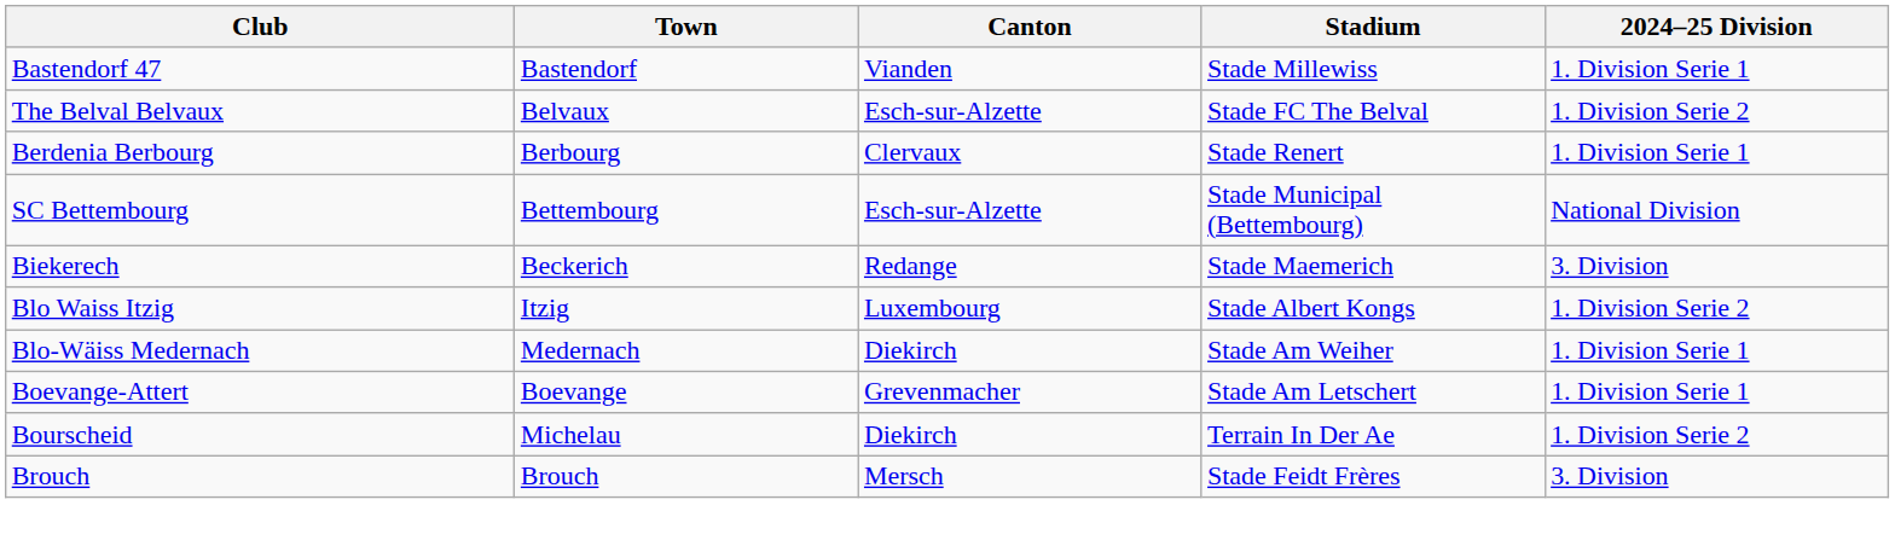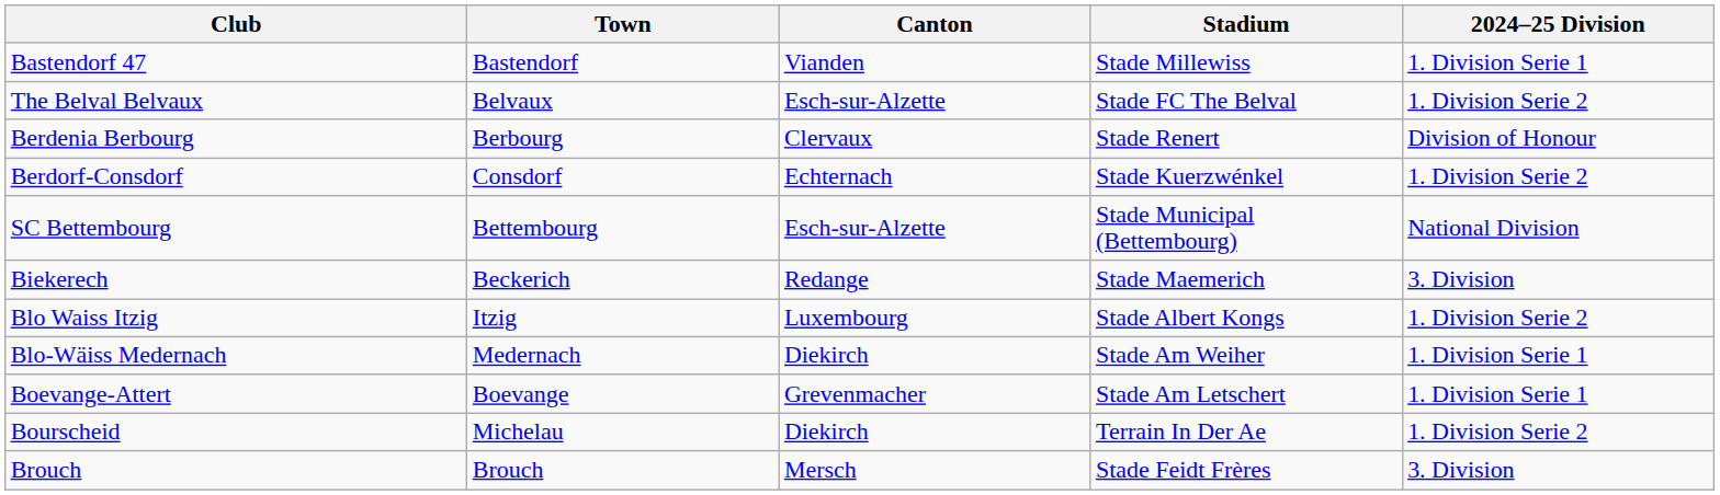 <table class="wikitable">
 <tr>
 <th style="width:300px;">Club</th>
 <th style="width:200px;">Town</th>
 <th style="width:200px;">Canton</th>
 <th style="width:200px;">Stadium</th>
 <th style="width:200px;">2024–25 Division</th>
 </tr>
 <tr>
 <td><a href='#'>Bastendorf 47</a></td>
 <td><a href='#'>Bastendorf</a></td>
 <td><a href='#'>Vianden</a></td>
 <td><a href='#'>Stade Millewiss</a></td>
 <td><a href='#'>1. Division Serie 1</a></td>
 </tr>
 <tr>
 <td><a href='#'>The Belval Belvaux</a></td>
 <td><a href='#'>Belvaux</a></td>
 <td><a href='#'>Esch-sur-Alzette</a></td>
 <td><a href='#'>Stade FC The Belval</a></td>
 <td><a href='#'>1. Division Serie 2</a></td>
 </tr>
 <tr>
 <td><a href='#'>Berdenia Berbourg</a></td>
 <td><a href='#'>Berbourg</a></td>
 <td><a href='#'>Clervaux</a></td>
 <td><a href='#'>Stade Renert</a></td>
-<td><a href='#'>1. Division Serie 1</a></td>
+<td><a href='#'>Division of Honour</a></td>
+</tr>
+<tr>
+<td><a href='#'>Berdorf-Consdorf</a></td>
+<td><a href='#'>Consdorf</a></td>
+<td><a href='#'>Echternach</a></td>
+<td><a href='#'>Stade Kuerzwénkel</a></td>
+<td><a href='#'>1. Division Serie 2</a></td>
 </tr>
 <tr>
 <td><a href='#'>SC Bettembourg</a></td>
 <td><a href='#'>Bettembourg</a></td>
 <td><a href='#'>Esch-sur-Alzette</a></td>
 <td><a href='#'>Stade Municipal (Bettembourg)</a></td>
 <td><a href='#'>National Division</a></td>
 </tr>
 <tr>
 <td><a href='#'>Biekerech</a></td>
 <td><a href='#'>Beckerich</a></td>
 <td><a href='#'>Redange</a></td>
 <td><a href='#'>Stade Maemerich </a></td>
 <td><a href='#'>3. Division</a></td>
 </tr>
 <tr>
 <td><a href='#'>Blo Waiss Itzig</a></td>
 <td><a href='#'>Itzig</a></td>
 <td><a href='#'>Luxembourg</a></td>
 <td><a href='#'>Stade Albert Kongs</a></td>
 <td><a href='#'>1. Division Serie 2</a></td>
 </tr>
 <tr>
 <td><a href='#'>Blo-Wäiss Medernach</a></td>
 <td><a href='#'>Medernach</a></td>
 <td><a href='#'>Diekirch</a></td>
 <td><a href='#'>Stade Am Weiher</a></td>
 <td><a href='#'>1. Division Serie 1</a></td>
 </tr>
 <tr>
 <td><a href='#'>Boevange-Attert</a></td>
 <td><a href='#'>Boevange</a></td>
 <td><a href='#'>Grevenmacher</a></td>
 <td><a href='#'>Stade Am Letschert</a></td>
 <td><a href='#'>1. Division Serie 1</a></td>
 </tr>
 <tr>
 <td><a href='#'>Bourscheid</a></td>
 <td><a href='#'>Michelau</a></td>
 <td><a href='#'>Diekirch</a></td>
 <td><a href='#'>Terrain In Der Ae</a></td>
 <td><a href='#'>1. Division Serie 2</a></td>
 </tr>
 <tr>
 <td><a href='#'>Brouch</a></td>
 <td><a href='#'>Brouch</a></td>
 <td><a href='#'>Mersch</a></td>
 <td><a href='#'>Stade Feidt Frères</a></td>
 <td><a href='#'>3. Division</a></td>
 </tr>
 </table>
